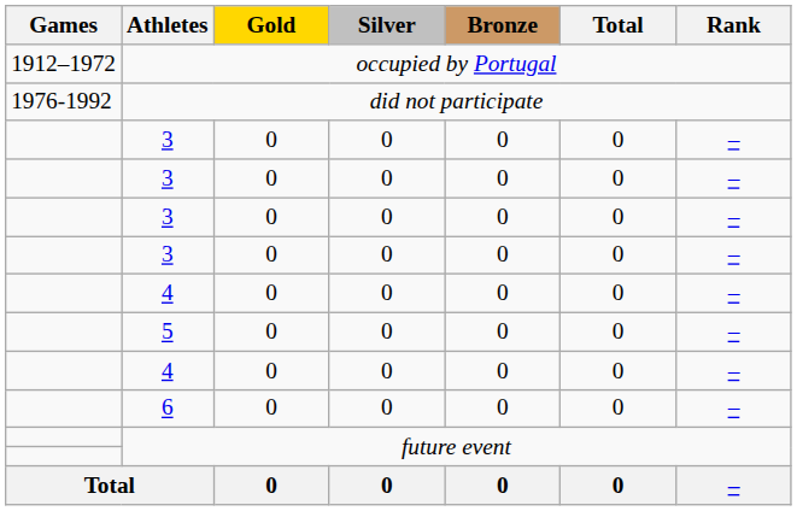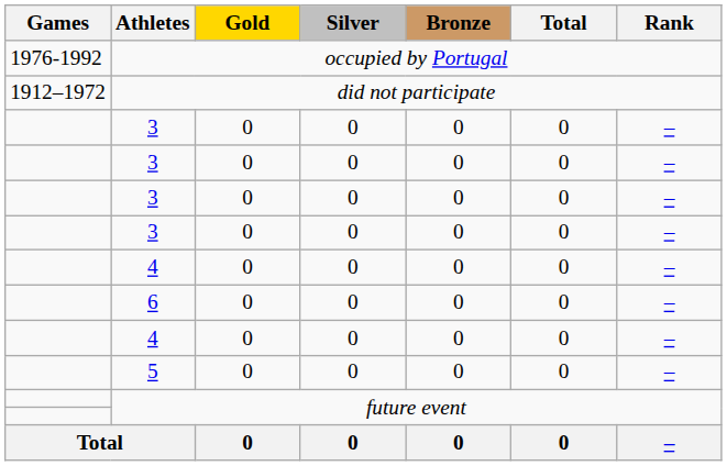 <table class="wikitable" style="text-align:center; font-size:90%;">
 <tr>
 <th>Games</th>
 <th>Athletes</th>
 <td style="background:gold; width:4.5em; font-weight:bold;">Gold</td>
 <td style="background:silver; width:4.5em; font-weight:bold;">Silver</td>
 <td style="background:#cc9966; width:4.5em; font-weight:bold;">Bronze</td>
 <th style="width:4.5em; font-weight:bold;">Total</th>
 <th style="width:4.5em; font-weight:bold;">Rank</th>
 </tr>
 <tr>
-<td align=left>1912–1972</td>
+<td align=left>1976-1992</td>
 <td colspan=6><em>occupied by  <a href='#'>Portugal</a></em></td>
 </tr>
 <tr>
-<td align=left>1976-1992</td>
+<td align=left>1912–1972</td>
 <td colspan=6;><em>did not participate</em></td>
 </tr>
 <tr>
 <td align=left></td>
 <td><a href='#'>3</a></td>
 <td>0</td>
 <td>0</td>
 <td>0</td>
 <td>0</td>
 <td><a href='#'>–</a></td>
 </tr>
 <tr>
 <td align=left></td>
 <td><a href='#'>3</a></td>
 <td>0</td>
 <td>0</td>
 <td>0</td>
 <td>0</td>
 <td><a href='#'>–</a></td>
 </tr>
 <tr>
 <td align=left></td>
 <td><a href='#'>3</a></td>
 <td>0</td>
 <td>0</td>
 <td>0</td>
 <td>0</td>
 <td><a href='#'>–</a></td>
 </tr>
 <tr>
 <td align=left></td>
 <td><a href='#'>3</a></td>
 <td>0</td>
 <td>0</td>
 <td>0</td>
 <td>0</td>
 <td><a href='#'>–</a></td>
 </tr>
 <tr>
 <td align=left></td>
 <td><a href='#'>4</a></td>
 <td>0</td>
 <td>0</td>
 <td>0</td>
 <td>0</td>
 <td><a href='#'>–</a></td>
 </tr>
 <tr>
 <td align=left></td>
-<td><a href='#'>5</a></td>
+<td><a href='#'>6</a></td>
 <td>0</td>
 <td>0</td>
 <td>0</td>
 <td>0</td>
 <td><a href='#'>–</a></td>
 </tr>
 <tr>
 <td align=left></td>
 <td><a href='#'>4</a></td>
 <td>0</td>
 <td>0</td>
 <td>0</td>
 <td>0</td>
 <td><a href='#'>–</a></td>
 </tr>
 <tr>
 <td align=left></td>
-<td><a href='#'>6</a></td>
+<td><a href='#'>5</a></td>
 <td>0</td>
 <td>0</td>
 <td>0</td>
 <td>0</td>
 <td><a href='#'>–</a></td>
 </tr>
 <tr>
 <td align=left></td>
 <td colspan=6; rowspan=2><em>future event</em></td>
 </tr>
 <tr>
 <td align=left></td>
 </tr>
 <tr>
 <th colspan=2>Total</th>
 <th>0</th>
 <th>0</th>
 <th>0</th>
 <th>0</th>
 <th><a href='#'>–</a></th>
 </tr>
 </table>
